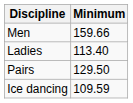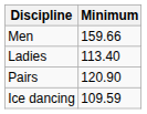 <table class="wikitable" style="font-size:95%;">
 <tr>
 <th>Discipline</th>
 <th>Minimum</th>
 </tr>
 <tr>
 <td>Men</td>
 <td>159.66</td>
 </tr>
 <tr>
 <td>Ladies</td>
 <td>113.40</td>
 </tr>
 <tr>
 <td>Pairs</td>
-<td>129.50</td>
+<td>120.90</td>
 </tr>
 <tr>
 <td>Ice dancing</td>
 <td>109.59</td>
 </tr>
 </table>
